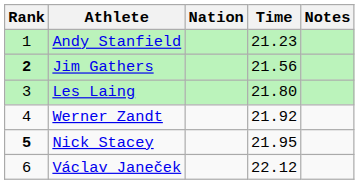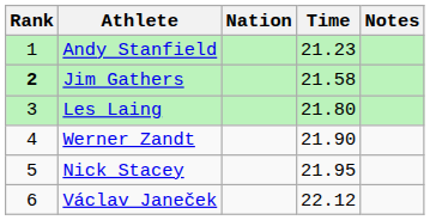 <table class="wikitable sortable" style="text-align:center">
 <tr>
 <th>Rank</th>
 <th>Athlete</th>
 <th>Nation</th>
 <th>Time</th>
 <th>Notes</th>
 </tr>
 <tr bgcolor=bbf3bb>
 <td>1</td>
 <td align=left><a href='#'>Andy Stanfield</a></td>
 <td align=left></td>
 <td>21.23</td>
 <td></td>
 </tr>
 <tr bgcolor=bbf3bb>
 <td><strong>2</strong></td>
 <td align=left><a href='#'>Jim Gathers</a></td>
 <td align=left></td>
-<td>21.56</td>
+<td>21.58</td>
 <td></td>
 </tr>
 <tr bgcolor=bbf3bb>
 <td>3</td>
 <td align=left><a href='#'>Les Laing</a></td>
 <td align=left></td>
 <td>21.80</td>
 <td></td>
 </tr>
 <tr>
 <td>4</td>
 <td align=left><a href='#'>Werner Zandt</a></td>
 <td align=left></td>
-<td>21.92</td>
+<td>21.90</td>
 <td></td>
 </tr>
 <tr>
-<td><strong>5</strong></td>
+<td>5</td>
 <td align=left><a href='#'>Nick Stacey</a></td>
 <td align=left></td>
 <td>21.95</td>
 <td></td>
 </tr>
 <tr>
 <td>6</td>
 <td align=left><a href='#'>Václav Janeček</a></td>
 <td align=left></td>
 <td>22.12</td>
 <td></td>
 </tr>
 </table>
